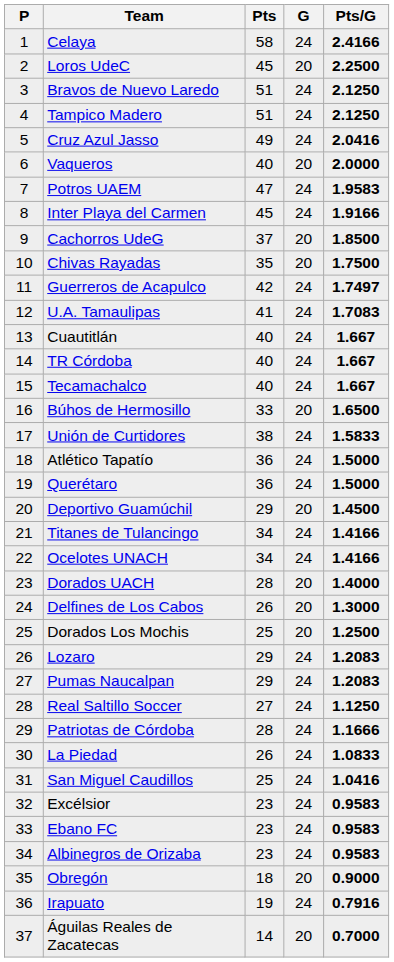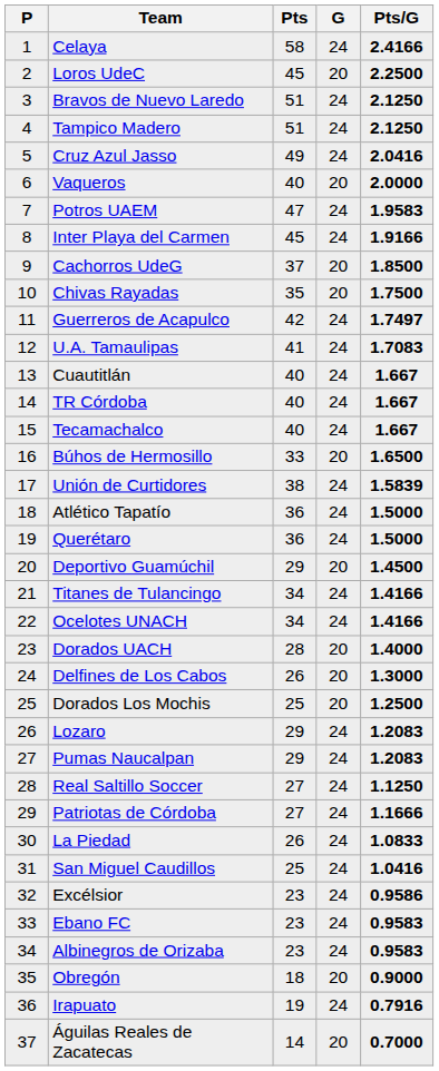 <table class="wikitable" style="text-align: center;">
 <tr>
 <th width=33>P</th>
 <th width=200>Team</th>
 <th width=33>Pts</th>
 <th width=33>G</th>
 <th width=60>Pts/G</th>
 </tr>
 <tr bgcolor=#EEEEEE>
 <td>1</td>
 <td align=left><a href='#'>Celaya</a></td>
 <td>58</td>
 <td>24</td>
 <td><strong>2.4166</strong></td>
 </tr>
 <tr bgcolor=#EEEEEE>
 <td>2</td>
 <td align=left><a href='#'>Loros UdeC</a></td>
 <td>45</td>
 <td>20</td>
 <td><strong>2.2500</strong></td>
 </tr>
 <tr bgcolor=#EEEEEE>
 <td>3</td>
 <td align=left><a href='#'>Bravos de Nuevo Laredo</a></td>
 <td>51</td>
 <td>24</td>
 <td><strong>2.1250</strong></td>
 </tr>
 <tr bgcolor=#EEEEEE>
 <td>4</td>
 <td align=left><a href='#'>Tampico Madero</a></td>
 <td>51</td>
 <td>24</td>
 <td><strong>2.1250</strong></td>
 </tr>
 <tr bgcolor=#EEEEEE>
 <td>5</td>
 <td align=left><a href='#'>Cruz Azul Jasso</a></td>
 <td>49</td>
 <td>24</td>
 <td><strong>2.0416</strong></td>
 </tr>
 <tr bgcolor=#EEEEEE>
 <td>6</td>
 <td align=left><a href='#'>Vaqueros</a></td>
 <td>40</td>
 <td>20</td>
 <td><strong>2.0000</strong></td>
 </tr>
 <tr bgcolor=#EEEEEE>
 <td>7</td>
 <td align=left><a href='#'>Potros UAEM</a></td>
 <td>47</td>
 <td>24</td>
 <td><strong>1.9583</strong></td>
 </tr>
 <tr bgcolor=#EEEEEE>
 <td>8</td>
 <td align=left><a href='#'>Inter Playa del Carmen</a></td>
 <td>45</td>
 <td>24</td>
 <td><strong>1.9166</strong></td>
 </tr>
 <tr bgcolor=#EEEEEE>
 <td>9</td>
 <td align=left><a href='#'>Cachorros UdeG</a></td>
 <td>37</td>
 <td>20</td>
 <td><strong>1.8500</strong></td>
 </tr>
 <tr bgcolor=#EEEEEE>
 <td>10</td>
 <td align=left><a href='#'>Chivas Rayadas</a></td>
 <td>35</td>
 <td>20</td>
 <td><strong>1.7500</strong></td>
 </tr>
 <tr bgcolor=#EEEEEE>
 <td>11</td>
 <td align=left><a href='#'>Guerreros de Acapulco</a></td>
 <td>42</td>
 <td>24</td>
 <td><strong>1.7497</strong></td>
 </tr>
 <tr bgcolor=#EEEEEE>
 <td>12</td>
 <td align=left><a href='#'>U.A. Tamaulipas</a></td>
 <td>41</td>
 <td>24</td>
 <td><strong>1.7083</strong></td>
 </tr>
 <tr bgcolor=#EEEEEE>
 <td>13</td>
 <td align=left>Cuautitlán</td>
 <td>40</td>
 <td>24</td>
 <td><strong>1.667</strong></td>
 </tr>
 <tr bgcolor=#EEEEEE>
 <td>14</td>
 <td align=left><a href='#'>TR Córdoba</a></td>
 <td>40</td>
 <td>24</td>
 <td><strong>1.667</strong></td>
 </tr>
 <tr bgcolor=#EEEEEE>
 <td>15</td>
 <td align=left><a href='#'>Tecamachalco</a></td>
 <td>40</td>
 <td>24</td>
 <td><strong>1.667</strong></td>
 </tr>
 <tr bgcolor=#EEEEEE>
 <td>16</td>
 <td align=left><a href='#'>Búhos de Hermosillo</a></td>
 <td>33</td>
 <td>20</td>
 <td><strong>1.6500</strong></td>
 </tr>
 <tr bgcolor=#EEEEEE>
 <td>17</td>
 <td align=left><a href='#'>Unión de Curtidores</a></td>
 <td>38</td>
 <td>24</td>
-<td><strong>1.5833</strong></td>
+<td><strong>1.5839</strong></td>
 </tr>
 <tr bgcolor=#EEEEEE>
 <td>18</td>
 <td align=left>Atlético Tapatío</td>
 <td>36</td>
 <td>24</td>
 <td><strong>1.5000</strong></td>
 </tr>
 <tr bgcolor=#EEEEEE>
 <td>19</td>
 <td align=left><a href='#'>Querétaro</a></td>
 <td>36</td>
 <td>24</td>
 <td><strong>1.5000</strong></td>
 </tr>
 <tr bgcolor=#EEEEEE>
 <td>20</td>
 <td align=left><a href='#'>Deportivo Guamúchil</a></td>
 <td>29</td>
 <td>20</td>
 <td><strong>1.4500</strong></td>
 </tr>
 <tr bgcolor=#EEEEEE>
 <td>21</td>
 <td align=left><a href='#'>Titanes de Tulancingo</a></td>
 <td>34</td>
 <td>24</td>
 <td><strong>1.4166</strong></td>
 </tr>
 <tr bgcolor=#EEEEEE>
 <td>22</td>
 <td align=left><a href='#'>Ocelotes UNACH</a></td>
 <td>34</td>
 <td>24</td>
 <td><strong>1.4166</strong></td>
 </tr>
 <tr bgcolor=#EEEEEE>
 <td>23</td>
 <td align=left><a href='#'>Dorados UACH</a></td>
 <td>28</td>
 <td>20</td>
 <td><strong>1.4000</strong></td>
 </tr>
 <tr bgcolor=#EEEEEE>
 <td>24</td>
 <td align=left><a href='#'>Delfines de Los Cabos</a></td>
 <td>26</td>
 <td>20</td>
 <td><strong>1.3000</strong></td>
 </tr>
 <tr bgcolor=#EEEEEE>
 <td>25</td>
 <td align=left>Dorados Los Mochis</td>
 <td>25</td>
 <td>20</td>
 <td><strong>1.2500</strong></td>
 </tr>
 <tr bgcolor=#EEEEEE>
 <td>26</td>
 <td align=left><a href='#'>Lozaro</a></td>
 <td>29</td>
 <td>24</td>
 <td><strong>1.2083</strong></td>
 </tr>
 <tr bgcolor=#EEEEEE>
 <td>27</td>
 <td align=left><a href='#'>Pumas Naucalpan</a></td>
 <td>29</td>
 <td>24</td>
 <td><strong>1.2083</strong></td>
 </tr>
 <tr bgcolor=#EEEEEE>
 <td>28</td>
 <td align=left><a href='#'>Real Saltillo Soccer</a></td>
 <td>27</td>
 <td>24</td>
 <td><strong>1.1250</strong></td>
 </tr>
 <tr bgcolor=#EEEEEE>
 <td>29</td>
 <td align=left><a href='#'>Patriotas de Córdoba</a></td>
-<td>28</td>
+<td>27</td>
 <td>24</td>
 <td><strong>1.1666</strong></td>
 </tr>
 <tr bgcolor=#EEEEEE>
 <td>30</td>
 <td align=left><a href='#'>La Piedad</a></td>
 <td>26</td>
 <td>24</td>
 <td><strong>1.0833</strong></td>
 </tr>
 <tr bgcolor=#EEEEEE>
 <td>31</td>
 <td align=left><a href='#'>San Miguel Caudillos</a></td>
 <td>25</td>
 <td>24</td>
 <td><strong>1.0416</strong></td>
 </tr>
 <tr bgcolor=#EEEEEE>
 <td>32</td>
 <td align=left>Excélsior</td>
 <td>23</td>
 <td>24</td>
-<td><strong>0.9583</strong></td>
+<td><strong>0.9586</strong></td>
 </tr>
 <tr bgcolor=#EEEEEE>
 <td>33</td>
 <td align=left><a href='#'>Ebano FC</a></td>
 <td>23</td>
 <td>24</td>
 <td><strong>0.9583</strong></td>
 </tr>
 <tr bgcolor=#EEEEEE>
 <td>34</td>
 <td align=left><a href='#'>Albinegros de Orizaba</a></td>
 <td>23</td>
 <td>24</td>
 <td><strong>0.9583</strong></td>
 </tr>
 <tr bgcolor=#EEEEEE>
 <td>35</td>
 <td align=left><a href='#'>Obregón</a></td>
 <td>18</td>
 <td>20</td>
 <td><strong>0.9000</strong></td>
 </tr>
 <tr bgcolor=#EEEEEE>
 <td>36</td>
 <td align=left><a href='#'>Irapuato</a></td>
 <td>19</td>
 <td>24</td>
 <td><strong>0.7916</strong></td>
 </tr>
 <tr bgcolor=#EEEEEE>
 <td>37</td>
 <td align=left>Águilas Reales de Zacatecas</td>
 <td>14</td>
 <td>20</td>
 <td><strong>0.7000</strong></td>
 </tr>
 </table>
